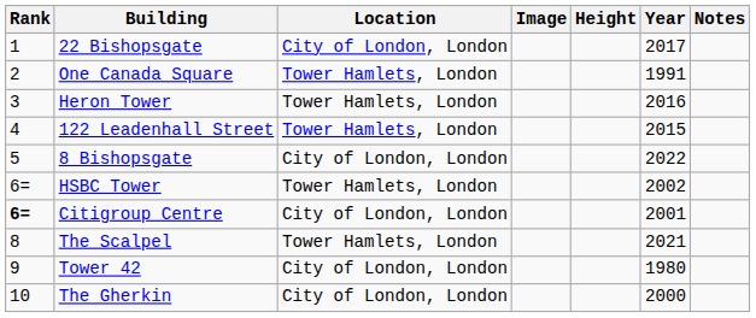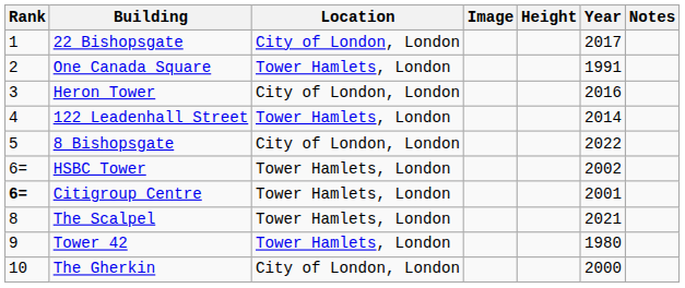 <table class="wikitable sortable">
 <tr>
 <th>Rank<br></th>
 <th>Building<br></th>
 <th>Location<br></th>
 <th class="unsortable">Image</th>
 <th>Height<br></th>
 <th>Year<br></th>
 <th class="unsortable">Notes</th>
 </tr>
 <tr>
 <td>1</td>
 <td><a href='#'>22 Bishopsgate</a></td>
 <td><a href='#'>City of London</a>, London</td>
 <td></td>
 <td></td>
 <td>2017</td>
 <td></td>
 </tr>
 <tr>
 <td>2</td>
 <td><a href='#'>One Canada Square</a></td>
 <td><a href='#'>Tower Hamlets</a>, London</td>
 <td></td>
 <td></td>
 <td>1991</td>
 <td></td>
 </tr>
 <tr>
 <td>3</td>
 <td><a href='#'>Heron Tower</a></td>
-<td>Tower Hamlets, London</td>
+<td>City of London, London</td>
 <td></td>
 <td></td>
 <td>2016</td>
 <td></td>
 </tr>
 <tr>
 <td>4</td>
 <td><a href='#'>122 Leadenhall Street</a></td>
 <td><a href='#'>Tower Hamlets</a>, London</td>
 <td></td>
 <td></td>
-<td>2015</td>
+<td>2014</td>
 <td></td>
 </tr>
 <tr>
 <td>5</td>
 <td><a href='#'>8 Bishopsgate</a></td>
 <td>City of London, London</td>
 <td></td>
 <td></td>
 <td>2022</td>
 <td></td>
 </tr>
 <tr>
 <td>6=</td>
 <td><a href='#'>HSBC Tower</a></td>
 <td>Tower Hamlets, London</td>
 <td></td>
 <td></td>
 <td>2002</td>
 <td></td>
 </tr>
 <tr>
 <td><strong>6=</strong></td>
 <td><a href='#'>Citigroup Centre</a></td>
-<td>City of London, London</td>
+<td>Tower Hamlets, London</td>
 <td></td>
 <td></td>
 <td>2001</td>
 <td></td>
 </tr>
 <tr>
 <td>8</td>
 <td><a href='#'>The Scalpel</a></td>
 <td>Tower Hamlets, London</td>
 <td></td>
 <td></td>
 <td>2021</td>
 <td></td>
 </tr>
 <tr>
 <td>9</td>
 <td><a href='#'>Tower 42</a></td>
-<td>City of London, London</td>
+<td><a href='#'>Tower Hamlets</a>, London</td>
 <td></td>
 <td></td>
 <td>1980</td>
 <td></td>
 </tr>
 <tr>
 <td>10</td>
 <td><a href='#'>The Gherkin</a></td>
 <td>City of London, London</td>
 <td></td>
 <td></td>
 <td>2000</td>
 <td></td>
 </tr>
 </table>
